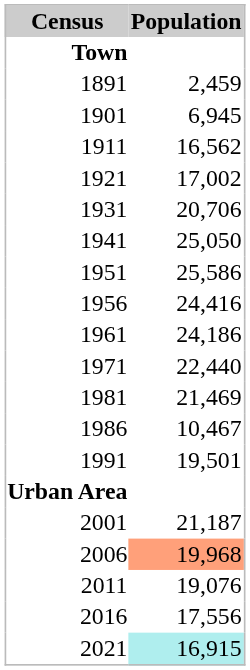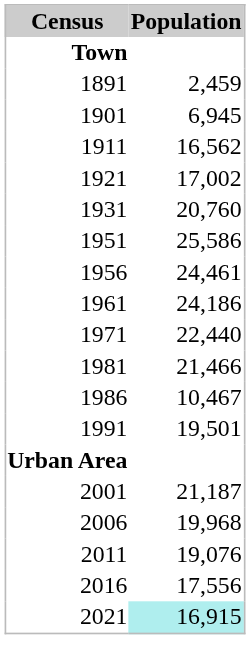 <table cellpadding="1" style="float:right; margin:0 1em 1em 0; border:1px #bbb solid; border-collapse:collapse; font-size:90%;">
 <tr bgcolor="#CCCCCC" style="text-align:center;">
 <th>Census</th>
 <th>Population</th>
 </tr>
 <tr style="text-align:right;">
 <th>Town</th>
 <th></th>
 </tr>
 <tr style="text-align:right;">
 <td>1891</td>
 <td>2,459</td>
 </tr>
 <tr style="text-align:right;">
 <td>1901</td>
 <td>6,945</td>
 </tr>
 <tr style="text-align:right;">
 <td>1911</td>
 <td>16,562</td>
 </tr>
 <tr style="text-align:right;">
 <td>1921</td>
 <td>17,002</td>
 </tr>
 <tr style="text-align:right;">
 <td>1931</td>
-<td>20,706</td>
-</tr>
-<tr style="text-align:right;">
-<td>1941</td>
-<td>25,050</td>
+<td>20,760</td>
 </tr>
 <tr style="text-align:right;">
 <td>1951</td>
 <td>25,586</td>
 </tr>
 <tr style="text-align:right;">
 <td>1956</td>
-<td>24,416</td>
+<td>24,461</td>
 </tr>
 <tr style="text-align:right;">
 <td>1961</td>
 <td>24,186</td>
 </tr>
 <tr style="text-align:right;">
 <td>1971</td>
 <td>22,440</td>
 </tr>
 <tr style="text-align:right;">
 <td>1981</td>
-<td>21,469</td>
+<td>21,466</td>
 </tr>
 <tr style="text-align:right;">
 <td>1986</td>
 <td>10,467</td>
 </tr>
 <tr style="text-align:right;">
 <td>1991</td>
 <td>19,501</td>
 </tr>
 <tr style="text-align:right;">
 <th>Urban Area</th>
 <th></th>
 </tr>
 <tr style="text-align:right;">
 <td>2001</td>
 <td>21,187</td>
 </tr>
 <tr style="text-align:right;">
 <td>2006</td>
-<td style="background: lightsalmon;">19,968</td>
+<td>19,968</td>
 </tr>
 <tr style="text-align:right;">
 <td>2011</td>
 <td>19,076</td>
 </tr>
 <tr style="text-align:right;">
 <td>2016</td>
 <td>17,556</td>
 </tr>
 <tr style="text-align:right;">
 <td>2021</td>
 <td style="background: paleturquoise;">16,915</td>
 </tr>
 </table>
